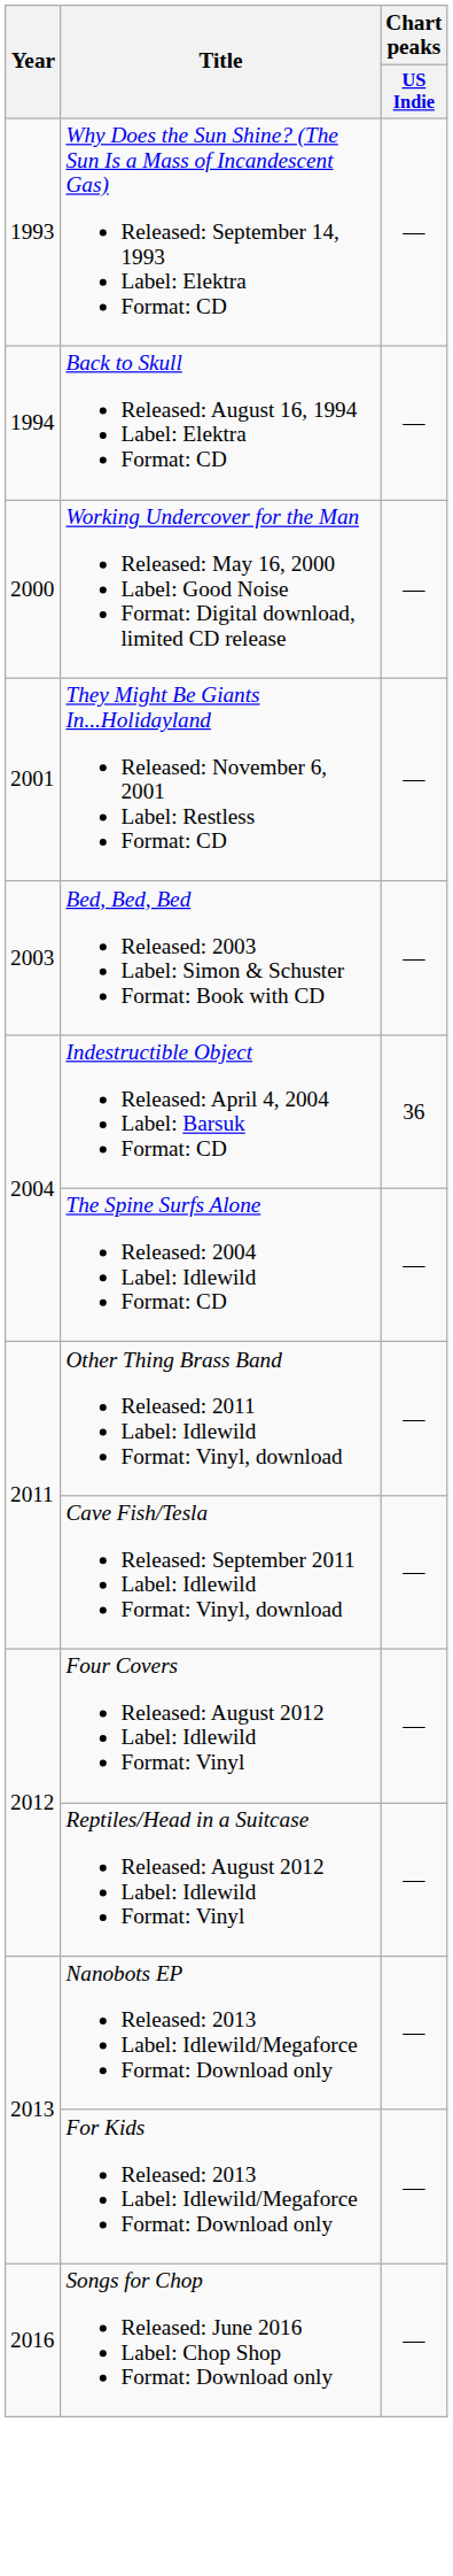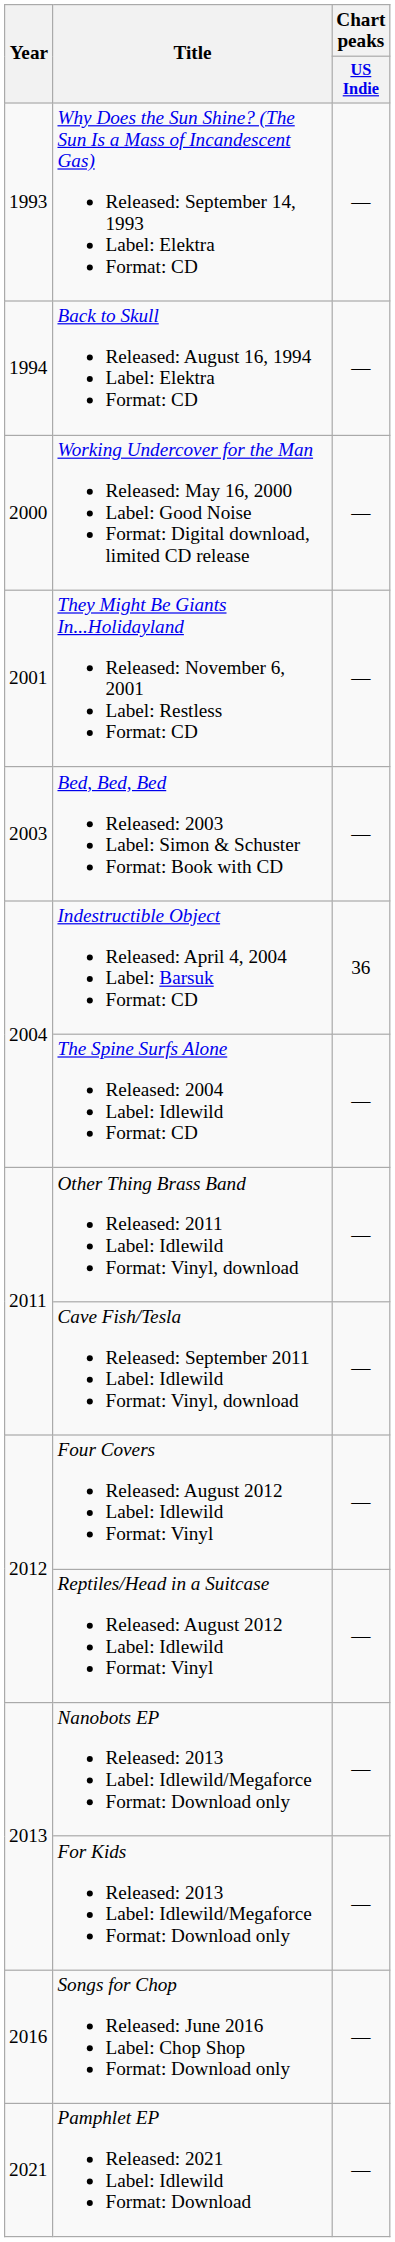 <table class="wikitable">
 <tr>
 <th rowspan="2" style="width:33px;">Year</th>
 <th rowspan="2" style="width:225px;">Title</th>
 <th colspan="1">Chart peaks</th>
 </tr>
 <tr>
 <th style="width:3em;font-size:85%;"><a href='#'>US Indie</a><br></th>
 </tr>
 <tr>
 <td>1993</td>
 <td><em><a href='#'>Why Does the Sun Shine? (The Sun Is a Mass of Incandescent Gas)</a></em><br><ul><li>Released: September 14, 1993</li><li>Label: Elektra</li><li>Format: CD</li></ul></td>
 <td style="text-align:center;">—</td>
 </tr>
 <tr>
 <td>1994</td>
 <td><em><a href='#'>Back to Skull</a></em><br><ul><li>Released: August 16, 1994</li><li>Label: Elektra</li><li>Format: CD</li></ul></td>
 <td style="text-align:center;">—</td>
 </tr>
 <tr>
 <td>2000</td>
 <td><em><a href='#'>Working Undercover for the Man</a></em><br><ul><li>Released: May 16, 2000</li><li>Label: Good Noise</li><li>Format: Digital download, limited CD release</li></ul></td>
 <td style="text-align:center;">—</td>
 </tr>
 <tr>
 <td>2001</td>
 <td><em><a href='#'>They Might Be Giants In...Holidayland</a></em><br><ul><li>Released: November 6, 2001</li><li>Label: Restless</li><li>Format: CD</li></ul></td>
 <td style="text-align:center;">—</td>
 </tr>
 <tr>
 <td>2003</td>
 <td><em><a href='#'>Bed, Bed, Bed</a></em><br><ul><li>Released: 2003</li><li>Label: Simon & Schuster</li><li>Format: Book with CD</li></ul></td>
 <td style="text-align:center;">—</td>
 </tr>
 <tr>
 <td rowspan="2">2004</td>
 <td><em><a href='#'>Indestructible Object</a></em><br><ul><li>Released: April 4, 2004</li><li>Label: <a href='#'>Barsuk</a></li><li>Format: CD</li></ul></td>
 <td style="text-align:center;">36</td>
 </tr>
 <tr>
 <td><em><a href='#'>The Spine Surfs Alone</a></em><br><ul><li>Released: 2004</li><li>Label: Idlewild</li><li>Format: CD</li></ul></td>
 <td style="text-align:center;">—</td>
 </tr>
 <tr>
 <td rowspan="2">2011</td>
 <td><em>Other Thing Brass Band</em><br><ul><li>Released: 2011</li><li>Label: Idlewild</li><li>Format: Vinyl, download</li></ul></td>
 <td style="text-align:center;">—</td>
 </tr>
 <tr>
 <td><em>Cave Fish/Tesla</em><br><ul><li>Released: September 2011</li><li>Label: Idlewild</li><li>Format: Vinyl, download</li></ul></td>
 <td style="text-align:center;">—</td>
 </tr>
 <tr>
 <td rowspan="2">2012</td>
 <td><em>Four Covers</em><br><ul><li>Released: August 2012</li><li>Label: Idlewild</li><li>Format: Vinyl</li></ul></td>
 <td style="text-align:center;">—</td>
 </tr>
 <tr>
 <td><em>Reptiles/Head in a Suitcase</em><br><ul><li>Released: August 2012</li><li>Label: Idlewild</li><li>Format: Vinyl</li></ul></td>
 <td style="text-align:center;">—</td>
 </tr>
 <tr>
 <td rowspan="2">2013</td>
 <td><em>Nanobots EP</em><br><ul><li>Released: 2013</li><li>Label: Idlewild/Megaforce</li><li>Format: Download only</li></ul></td>
 <td style="text-align:center;">—</td>
 </tr>
 <tr>
 <td><em>For Kids</em><br><ul><li>Released: 2013</li><li>Label: Idlewild/Megaforce</li><li>Format: Download only</li></ul></td>
 <td style="text-align:center;">—</td>
 </tr>
 <tr>
 <td>2016</td>
 <td><em>Songs for Chop</em><br><ul><li>Released: June 2016</li><li>Label: Chop Shop</li><li>Format: Download only</li></ul></td>
 <td style="text-align:center;">—</td>
 </tr>
+<tr>
+<td>2021</td>
+<td><em>Pamphlet EP</em><br><ul><li>Released: 2021</li><li>Label: Idlewild</li><li>Format: Download</li></ul></td>
+<td style="text-align:center;">—</td>
+</tr>
 </table>
